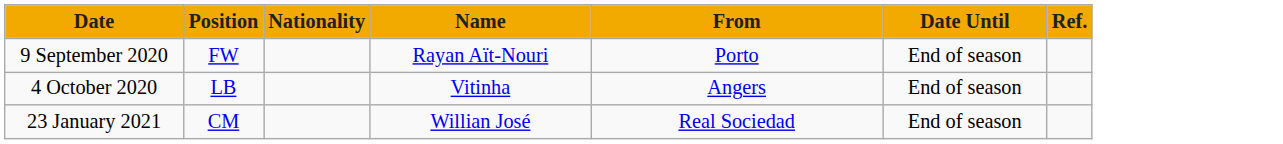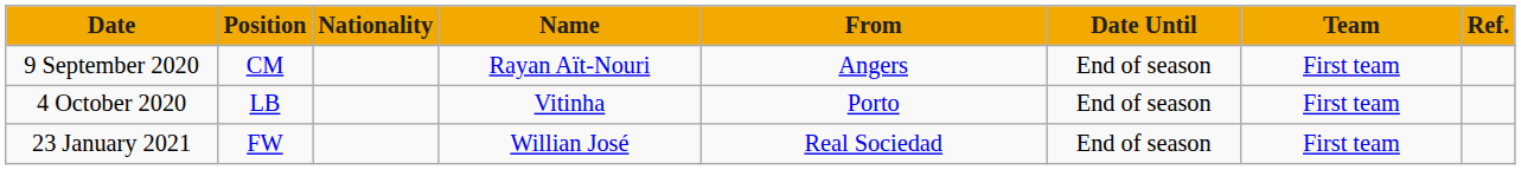 <table class="wikitable"  style="text-align:center; font-size:90%; ">
 <tr>
 <th style="background:#F2A900; color:#231F20; width:120px;">Date</th>
 <th style="background:#F2A900; color:#231F20; width:50px;">Position</th>
 <th style="background:#F2A900; color:#231F20; width:50px;">Nationality</th>
 <th style="background:#F2A900; color:#231F20; width:150px;">Name</th>
 <th style="background:#F2A900; color:#231F20; width:200px;">From</th>
 <th style="background:#F2A900; color:#231F20; width:110px;">Date Until</th>
+<th style="background:#F2A900; color:#231F20; width:125px;">Team</th>
 <th style="background:#F2A900; color:#231F20; width:25px;">Ref.</th>
 </tr>
 <tr>
 <td>9 September 2020</td>
-<td><a href='#'>FW</a></td>
+<td><a href='#'>CM</a></td>
 <td></td>
 <td><a href='#'>Rayan Aït-Nouri</a></td>
-<td> <a href='#'>Porto</a></td>
+<td> <a href='#'>Angers</a></td>
 <td>End of season</td>
+<td><a href='#'>First team</a></td>
 <td></td>
 </tr>
 <tr>
 <td>4 October 2020</td>
 <td><a href='#'>LB</a></td>
 <td></td>
 <td><a href='#'>Vitinha</a></td>
-<td> <a href='#'>Angers</a></td>
+<td> <a href='#'>Porto</a></td>
 <td>End of season</td>
+<td><a href='#'>First team</a></td>
 <td></td>
 </tr>
 <tr>
 <td>23 January 2021</td>
-<td><a href='#'>CM</a></td>
+<td><a href='#'>FW</a></td>
 <td></td>
 <td><a href='#'>Willian José</a></td>
 <td> <a href='#'>Real Sociedad</a></td>
 <td>End of season</td>
+<td><a href='#'>First team</a></td>
 <td></td>
 </tr>
 </table>
